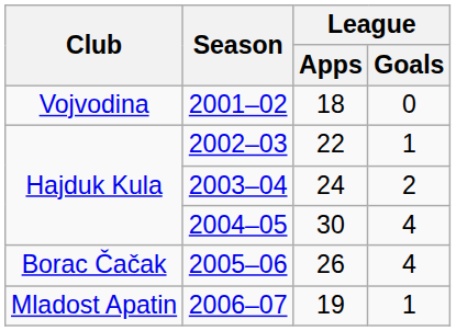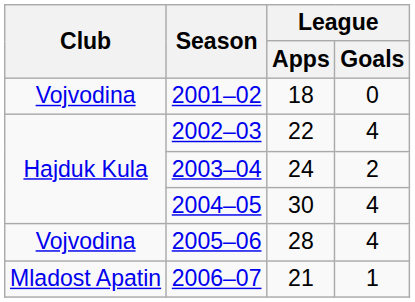 <table class="wikitable" style="text-align:center">
 <tr>
 <th rowspan="2">Club</th>
 <th rowspan="2">Season</th>
 <th colspan="2">League</th>
 </tr>
 <tr>
 <th>Apps</th>
 <th>Goals</th>
 </tr>
 <tr>
 <td rowspan="1"><a href='#'>Vojvodina</a></td>
 <td><a href='#'>2001–02</a></td>
 <td>18</td>
 <td>0</td>
 </tr>
 <tr>
 <td rowspan="3"><a href='#'>Hajduk Kula</a></td>
 <td><a href='#'>2002–03</a></td>
 <td>22</td>
-<td>1</td>
+<td>4</td>
 </tr>
 <tr>
 <td><a href='#'>2003–04</a></td>
 <td>24</td>
 <td>2</td>
 </tr>
 <tr>
 <td><a href='#'>2004–05</a></td>
 <td>30</td>
 <td>4</td>
 </tr>
 <tr>
-<td rowspan="1"><a href='#'>Borac Čačak</a></td>
+<td rowspan="1"><a href='#'>Vojvodina</a></td>
 <td><a href='#'>2005–06</a></td>
-<td>26</td>
+<td>28</td>
 <td>4</td>
 </tr>
 <tr>
 <td rowspan="1"><a href='#'>Mladost Apatin</a></td>
 <td><a href='#'>2006–07</a></td>
-<td>19</td>
+<td>21</td>
 <td>1</td>
 </tr>
 </table>
